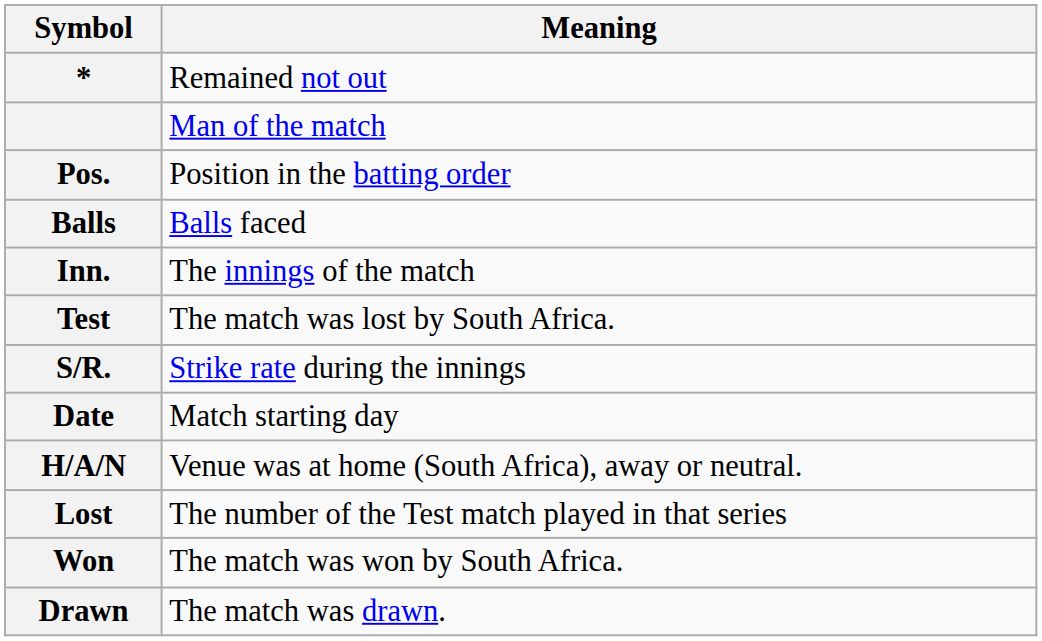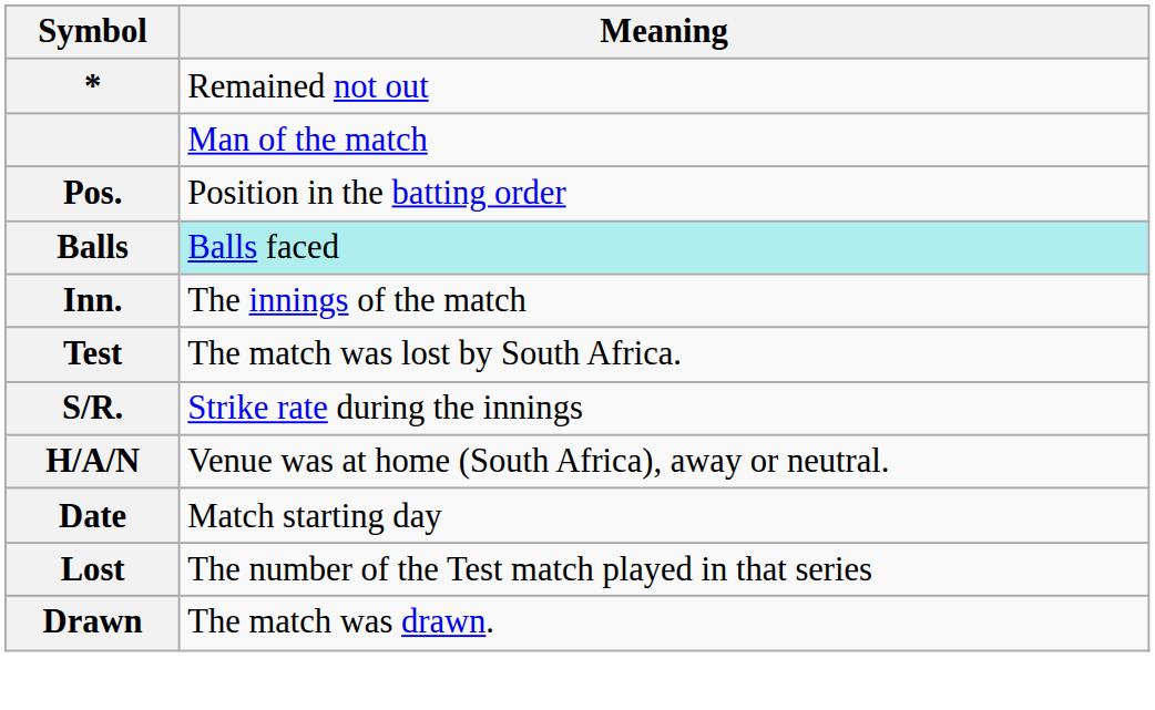 <table class="wikitable plainrowheaders" border="1">
 <tr>
 <th scope="col" style="width:75px">Symbol</th>
 <th scope="col" style="width:450px">Meaning</th>
 </tr>
 <tr>
 <th scope="row">*</th>
 <td>Remained <a href='#'>not out</a></td>
 </tr>
 <tr>
 <th scope="row"></th>
 <td><a href='#'>Man of the match</a></td>
 </tr>
 <tr>
 <th scope="row">Pos.</th>
 <td>Position in the <a href='#'>batting order</a></td>
 </tr>
 <tr>
 <th scope="row">Balls</th>
-<td><a href='#'>Balls</a> faced</td>
+<td style="background: paleturquoise;"><a href='#'>Balls</a> faced</td>
 </tr>
 <tr>
 <th scope="row">Inn.</th>
 <td>The <a href='#'>innings</a> of the match</td>
 </tr>
 <tr>
 <th scope="row">Test</th>
 <td>The match was lost by South Africa.</td>
 </tr>
 <tr>
 <th scope="row">S/R.</th>
 <td><a href='#'>Strike rate</a> during the innings</td>
 </tr>
 <tr>
+<th scope="row">H/A/N</th>
+<td>Venue was at home (South Africa), away or neutral.</td>
+</tr>
+<tr>
 <th scope="row">Date</th>
 <td>Match starting day</td>
-</tr>
-<tr>
-<th scope="row">H/A/N</th>
-<td>Venue was at home (South Africa), away or neutral.</td>
 </tr>
 <tr>
 <th scope="row">Lost</th>
 <td>The number of the Test match played in that series</td>
 </tr>
 <tr>
-<th scope="row">Won</th>
-<td>The match was won by South Africa.</td>
-</tr>
-<tr>
 <th scope="row">Drawn</th>
 <td>The match was <a href='#'>drawn</a>.</td>
 </tr>
 </table>
